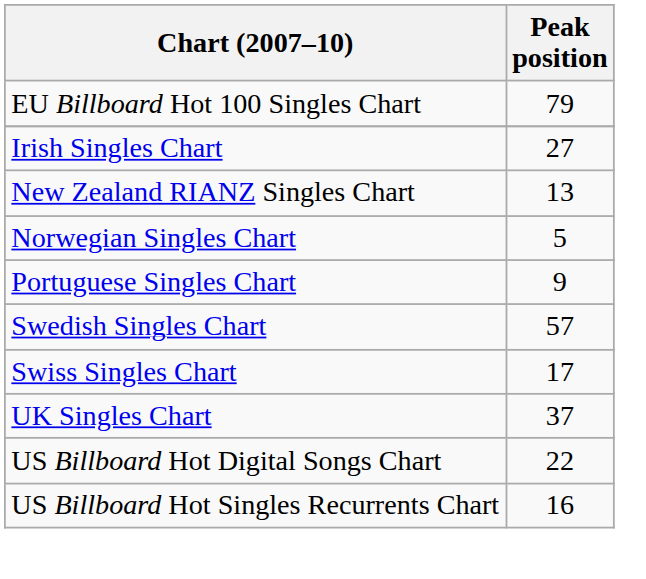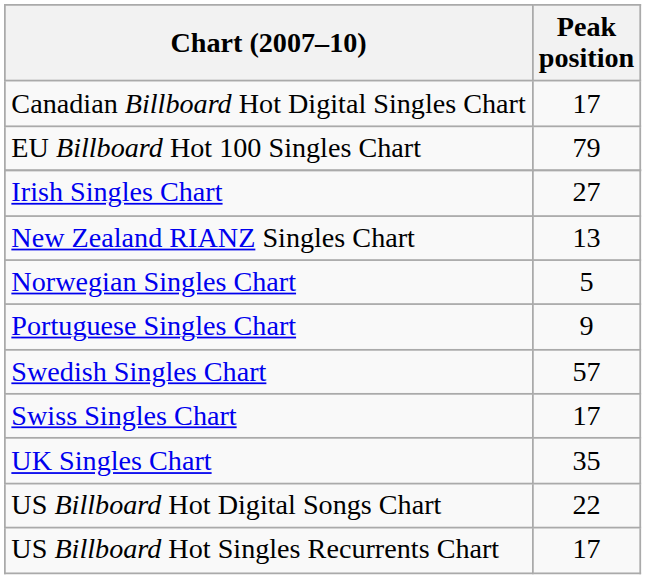 <table class="wikitable sortable">
 <tr>
 <th>Chart (2007–10)</th>
 <th>Peak<br>position</th>
+</tr>
+<tr>
+<td>Canadian <em>Billboard</em> Hot Digital Singles Chart</td>
+<td style="text-align:center;">17</td>
 </tr>
 <tr>
 <td>EU <em>Billboard</em> Hot 100 Singles Chart</td>
 <td style="text-align:center;">79</td>
 </tr>
 <tr>
 </tr>
 <tr>
 <td><a href='#'>Irish Singles Chart</a></td>
 <td style="text-align:center;">27</td>
 </tr>
 <tr>
 <td><a href='#'>New Zealand RIANZ</a> Singles Chart</td>
 <td style="text-align:center;">13</td>
 </tr>
 <tr>
 <td><a href='#'>Norwegian Singles Chart</a></td>
 <td style="text-align:center;">5</td>
 </tr>
 <tr>
 <td><a href='#'>Portuguese Singles Chart</a></td>
 <td style="text-align:center;">9</td>
 </tr>
 <tr>
 <td><a href='#'>Swedish Singles Chart</a></td>
 <td style="text-align:center;">57</td>
 </tr>
 <tr>
 <td><a href='#'>Swiss Singles Chart</a></td>
 <td style="text-align:center;">17</td>
 </tr>
 <tr>
 <td><a href='#'>UK Singles Chart</a></td>
-<td align=center>37</td>
+<td align=center>35</td>
 </tr>
 <tr>
 <td>US <em>Billboard</em> Hot Digital Songs Chart</td>
 <td style="text-align:center;">22</td>
 </tr>
 <tr>
 <td>US <em>Billboard</em> Hot Singles Recurrents Chart</td>
-<td style="text-align:center;">16</td>
+<td style="text-align:center;">17</td>
 </tr>
 </table>
